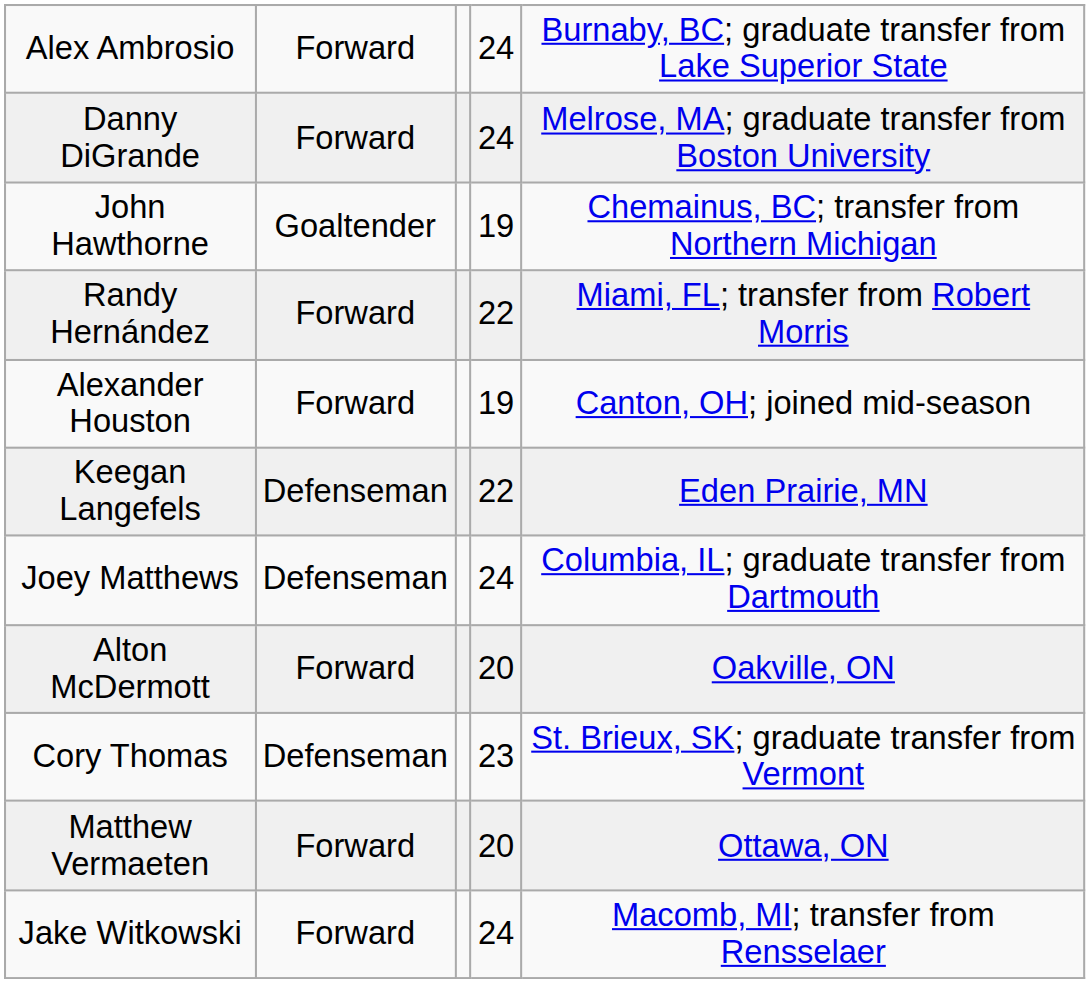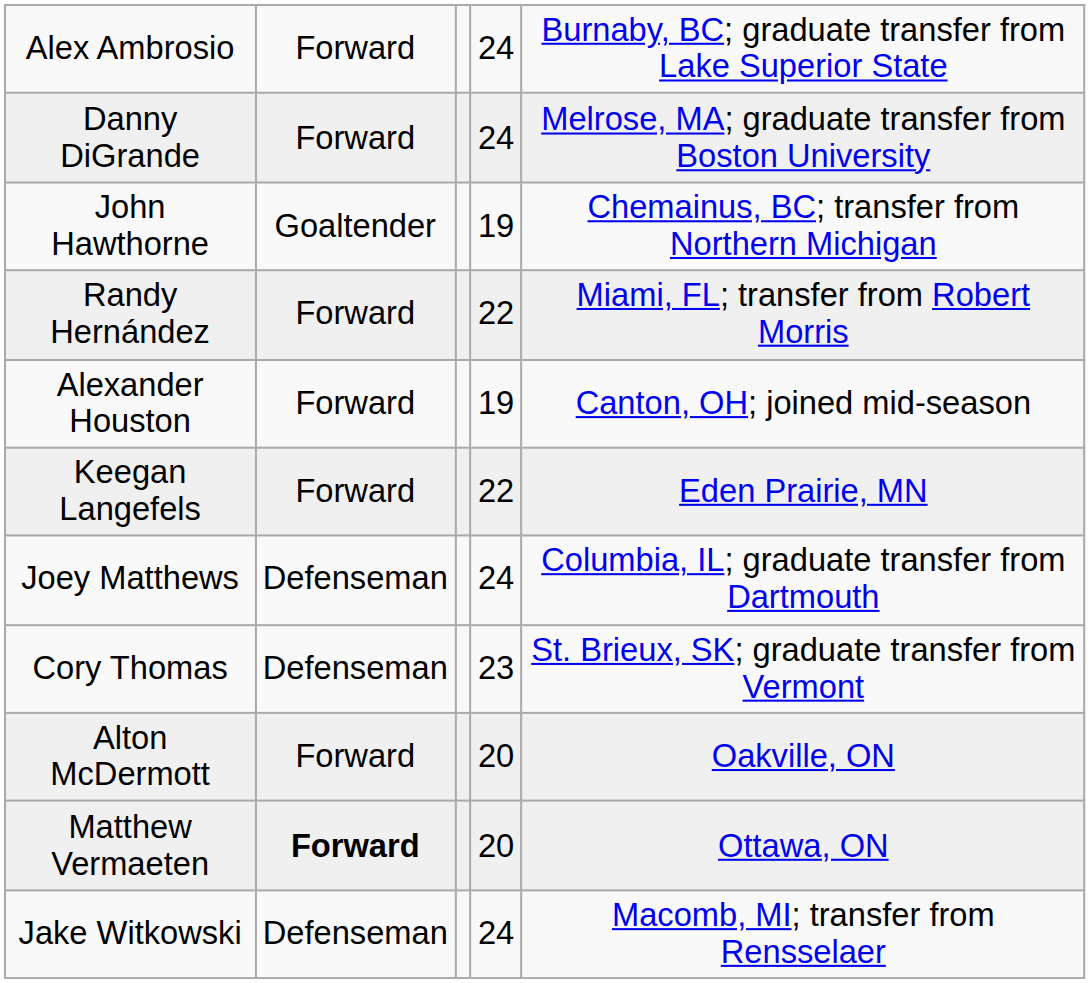 <table class="wikitable" width="60%">
 <tr align="center" bgcolor="">
 <td>Alex Ambrosio</td>
 <td>Forward</td>
 <td></td>
 <td>24</td>
 <td><a href='#'>Burnaby, BC</a>; graduate transfer from <a href='#'>Lake Superior State</a></td>
 </tr>
 <tr align="center" bgcolor="f0f0f0">
 <td>Danny DiGrande</td>
 <td>Forward</td>
 <td></td>
 <td>24</td>
 <td><a href='#'>Melrose, MA</a>; graduate transfer from <a href='#'>Boston University</a></td>
 </tr>
 <tr align="center" bgcolor="">
 <td>John Hawthorne</td>
 <td>Goaltender</td>
 <td></td>
 <td>19</td>
 <td><a href='#'>Chemainus, BC</a>; transfer from <a href='#'>Northern Michigan</a></td>
 </tr>
 <tr align="center" bgcolor="f0f0f0">
 <td>Randy Hernández</td>
 <td>Forward</td>
 <td></td>
 <td>22</td>
 <td><a href='#'>Miami, FL</a>; transfer from <a href='#'>Robert Morris</a></td>
 </tr>
 <tr align="center" bgcolor="">
 <td>Alexander Houston</td>
 <td>Forward</td>
 <td></td>
 <td>19</td>
 <td><a href='#'>Canton, OH</a>; joined mid-season</td>
 </tr>
 <tr align="center" bgcolor="f0f0f0">
 <td>Keegan Langefels</td>
-<td>Defenseman</td>
+<td>Forward</td>
 <td></td>
 <td>22</td>
 <td><a href='#'>Eden Prairie, MN</a></td>
 </tr>
 <tr align="center" bgcolor="">
 <td>Joey Matthews</td>
 <td>Defenseman</td>
 <td></td>
 <td>24</td>
 <td><a href='#'>Columbia, IL</a>; graduate transfer from <a href='#'>Dartmouth</a></td>
 </tr>
-<tr align="center" bgcolor="f0f0f0">
-<td>Alton McDermott</td>
-<td>Forward</td>
-<td></td>
-<td>20</td>
-<td><a href='#'>Oakville, ON</a></td>
-</tr>
 <tr align="center" bgcolor="">
 <td>Cory Thomas</td>
 <td>Defenseman</td>
 <td></td>
 <td>23</td>
 <td><a href='#'>St. Brieux, SK</a>; graduate transfer from <a href='#'>Vermont</a></td>
 </tr>
 <tr align="center" bgcolor="f0f0f0">
+<td>Alton McDermott</td>
+<td>Forward</td>
+<td></td>
+<td>20</td>
+<td><a href='#'>Oakville, ON</a></td>
+</tr>
+<tr align="center" bgcolor="f0f0f0">
 <td>Matthew Vermaeten</td>
-<td>Forward</td>
+<td><strong>Forward</strong></td>
 <td></td>
 <td>20</td>
 <td><a href='#'>Ottawa, ON</a></td>
 </tr>
 <tr align="center" bgcolor="">
 <td>Jake Witkowski</td>
-<td>Forward</td>
+<td>Defenseman</td>
 <td></td>
 <td>24</td>
 <td><a href='#'>Macomb, MI</a>; transfer from <a href='#'>Rensselaer</a></td>
 </tr>
 </table>
